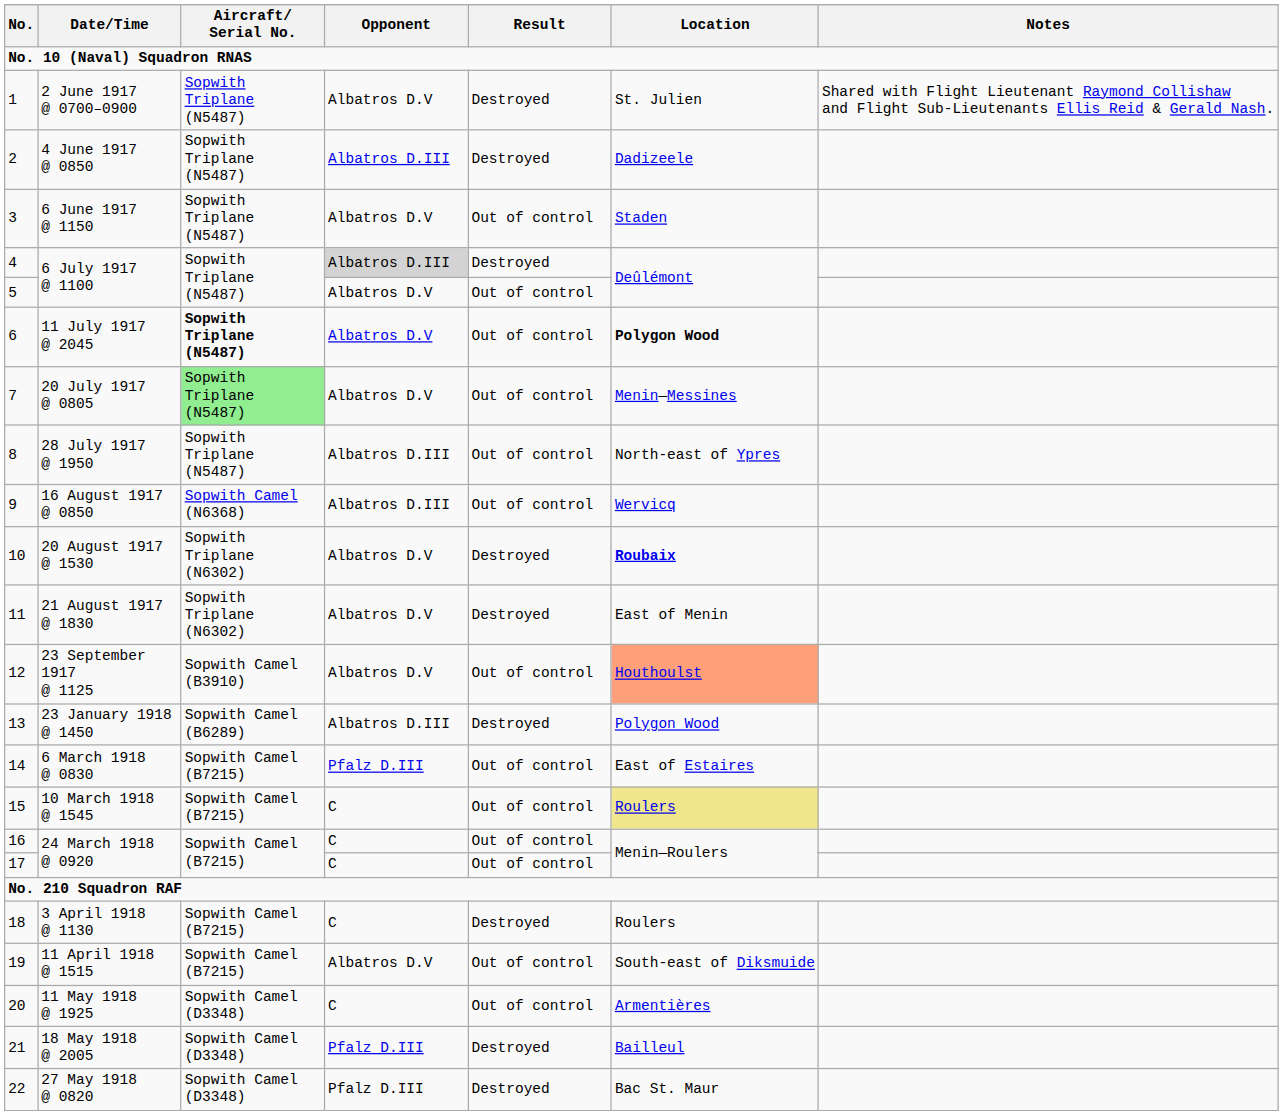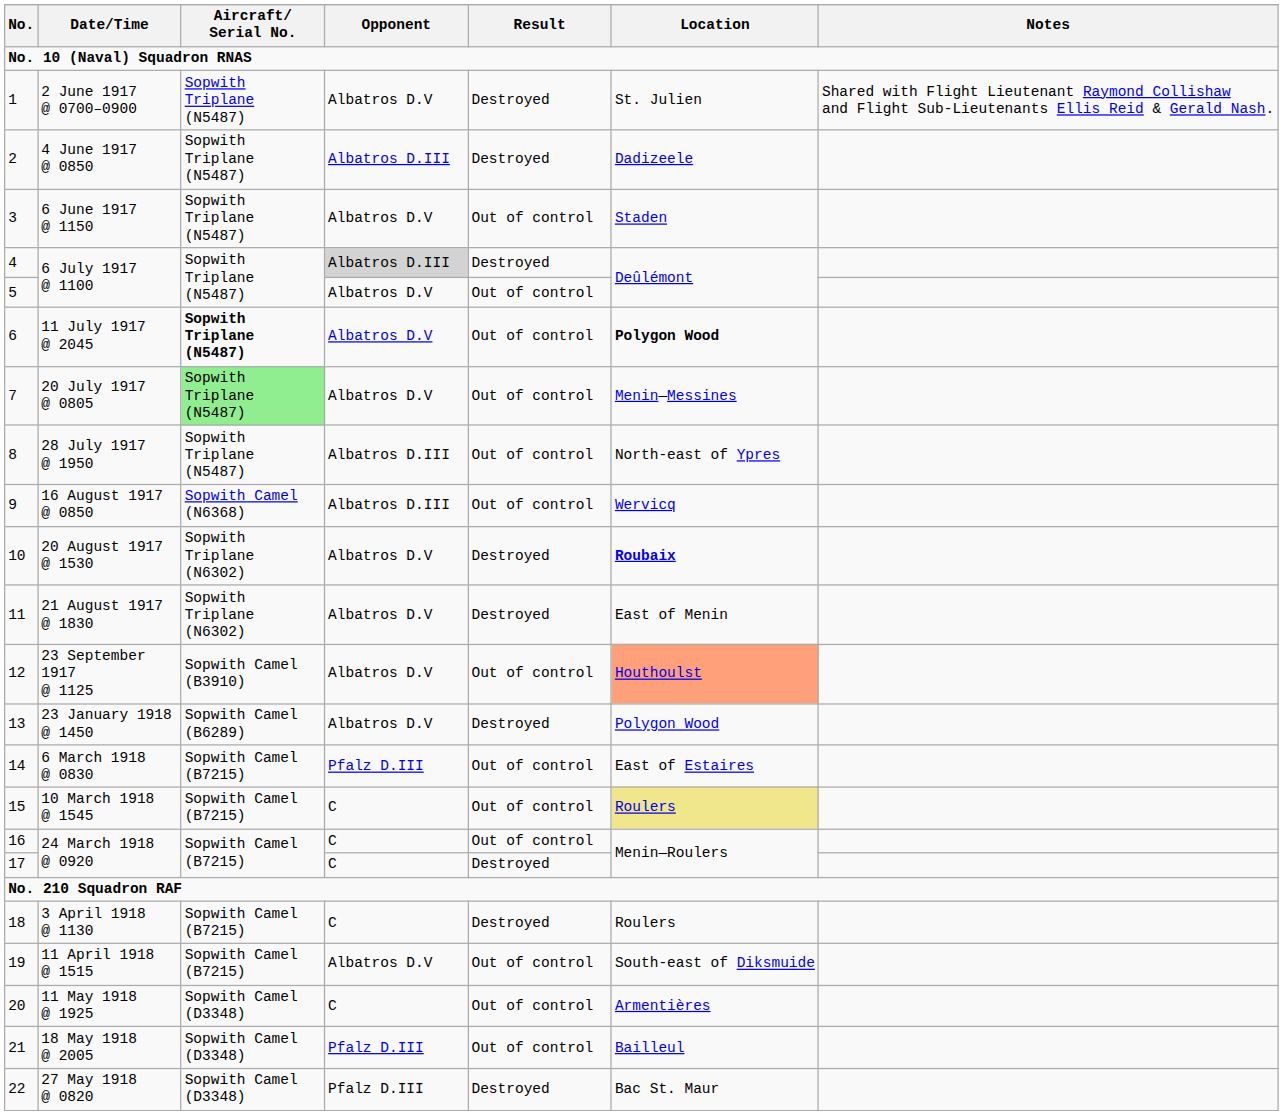 <table class="wikitable" style="font-size:90%;">
 <tr>
 </tr>
 <tr>
 <th>No.</th>
 <th width="110">Date/Time</th>
 <th width="110">Aircraft/<br>Serial No.</th>
 <th width="110">Opponent</th>
 <th width="110">Result</th>
 <th>Location</th>
 <th>Notes</th>
 </tr>
 <tr>
 <td colspan="7"><strong>No. 10 (Naval) Squadron RNAS</strong></td>
 </tr>
 <tr>
 <td>1</td>
 <td>2 June 1917<br>@ 0700–0900</td>
 <td><a href='#'>Sopwith Triplane</a><br>(N5487)</td>
 <td>Albatros D.V</td>
 <td>Destroyed</td>
 <td>St. Julien</td>
 <td>Shared with Flight Lieutenant <a href='#'>Raymond Collishaw</a><br>and Flight Sub-Lieutenants <a href='#'>Ellis Reid</a> & <a href='#'>Gerald Nash</a>.</td>
 </tr>
 <tr>
 <td>2</td>
 <td>4 June 1917<br>@ 0850</td>
 <td>Sopwith Triplane<br>(N5487)</td>
 <td><a href='#'>Albatros D.III</a></td>
 <td>Destroyed</td>
 <td><a href='#'>Dadizeele</a></td>
 <td></td>
 </tr>
 <tr>
 <td>3</td>
 <td>6 June 1917<br>@ 1150</td>
 <td>Sopwith Triplane<br>(N5487)</td>
 <td>Albatros D.V</td>
 <td>Out of control</td>
 <td><a href='#'>Staden</a></td>
 <td></td>
 </tr>
 <tr>
 <td>4</td>
 <td rowspan="2">6 July 1917<br>@ 1100</td>
 <td rowspan="2">Sopwith Triplane<br>(N5487)</td>
 <td style="background: lightgrey;">Albatros D.III</td>
 <td>Destroyed</td>
 <td rowspan="2"><a href='#'>Deûlémont</a></td>
 <td></td>
 </tr>
 <tr>
 <td>5</td>
 <td>Albatros D.V</td>
 <td>Out of control</td>
 </tr>
 <tr>
 <td>6</td>
 <td>11 July 1917<br>@ 2045</td>
 <td><strong>Sopwith Triplane<br>(N5487)</strong></td>
 <td><a href='#'>Albatros D.V</a></td>
 <td>Out of control</td>
 <td><strong>Polygon Wood</strong></td>
 <td></td>
 </tr>
 <tr>
 <td>7</td>
 <td>20 July 1917<br>@ 0805</td>
 <td style="background: lightgreen;">Sopwith Triplane<br>(N5487)</td>
 <td>Albatros D.V</td>
 <td>Out of control</td>
 <td><a href='#'>Menin</a>—<a href='#'>Messines</a></td>
 <td></td>
 </tr>
 <tr>
 <td>8</td>
 <td>28 July 1917<br>@ 1950</td>
 <td>Sopwith Triplane<br>(N5487)</td>
 <td>Albatros D.III</td>
 <td>Out of control</td>
 <td>North-east of <a href='#'>Ypres</a></td>
 <td></td>
 </tr>
 <tr>
 <td>9</td>
 <td>16 August 1917<br>@ 0850</td>
 <td><a href='#'>Sopwith Camel</a><br>(N6368)</td>
 <td>Albatros D.III</td>
 <td>Out of control</td>
 <td><a href='#'>Wervicq</a></td>
 <td></td>
 </tr>
 <tr>
 <td>10</td>
 <td>20 August 1917<br>@ 1530</td>
 <td>Sopwith Triplane<br>(N6302)</td>
 <td>Albatros D.V</td>
 <td>Destroyed</td>
 <td><strong><a href='#'>Roubaix</a></strong></td>
 <td></td>
 </tr>
 <tr>
 <td>11</td>
 <td>21 August 1917<br>@ 1830</td>
 <td>Sopwith Triplane<br>(N6302)</td>
 <td>Albatros D.V</td>
 <td>Destroyed</td>
 <td>East of Menin</td>
 <td></td>
 </tr>
 <tr>
 <td>12</td>
 <td>23 September 1917<br>@ 1125</td>
 <td>Sopwith Camel<br>(B3910)</td>
 <td>Albatros D.V</td>
 <td>Out of control</td>
 <td style="background: lightsalmon;"><a href='#'>Houthoulst</a></td>
 <td></td>
 </tr>
 <tr>
 <td>13</td>
 <td>23 January 1918<br>@ 1450</td>
 <td>Sopwith Camel<br>(B6289)</td>
-<td>Albatros D.III</td>
+<td>Albatros D.V</td>
 <td>Destroyed</td>
 <td><a href='#'>Polygon Wood</a></td>
 <td></td>
 </tr>
 <tr>
 <td>14</td>
 <td>6 March 1918<br>@ 0830</td>
 <td>Sopwith Camel<br>(B7215)</td>
 <td><a href='#'>Pfalz D.III</a></td>
 <td>Out of control</td>
 <td>East of <a href='#'>Estaires</a></td>
 <td></td>
 </tr>
 <tr>
 <td>15</td>
 <td>10 March 1918<br>@ 1545</td>
 <td>Sopwith Camel<br>(B7215)</td>
 <td>C</td>
 <td>Out of control</td>
 <td style="background: khaki;"><a href='#'>Roulers</a></td>
 <td></td>
 </tr>
 <tr>
 <td>16</td>
 <td rowspan="2">24 March 1918<br>@ 0920</td>
 <td rowspan="2">Sopwith Camel<br>(B7215)</td>
 <td>C</td>
 <td>Out of control</td>
 <td rowspan="2">Menin—Roulers</td>
 <td></td>
 </tr>
 <tr>
 <td>17</td>
 <td>C</td>
-<td>Out of control</td>
+<td>Destroyed</td>
 </tr>
 <tr>
 <td colspan="7"><strong>No. 210 Squadron RAF</strong></td>
 </tr>
 <tr>
 <td>18</td>
 <td>3 April 1918<br>@ 1130</td>
 <td>Sopwith Camel<br>(B7215)</td>
 <td>C</td>
 <td>Destroyed</td>
 <td>Roulers</td>
 <td></td>
 </tr>
 <tr>
 <td>19</td>
 <td>11 April 1918<br>@ 1515</td>
 <td>Sopwith Camel<br>(B7215)</td>
 <td>Albatros D.V</td>
 <td>Out of control</td>
 <td>South-east of <a href='#'>Diksmuide</a></td>
 <td></td>
 </tr>
 <tr>
 <td>20</td>
 <td>11 May 1918<br>@ 1925</td>
 <td>Sopwith Camel<br>(D3348)</td>
 <td>C</td>
 <td>Out of control</td>
 <td><a href='#'>Armentières</a></td>
 <td></td>
 </tr>
 <tr>
 <td>21</td>
 <td>18 May 1918<br>@ 2005</td>
 <td>Sopwith Camel<br>(D3348)</td>
 <td><a href='#'>Pfalz D.III</a></td>
-<td>Destroyed</td>
+<td>Out of control</td>
 <td><a href='#'>Bailleul</a></td>
 <td></td>
 </tr>
 <tr>
 <td>22</td>
 <td>27 May 1918<br>@ 0820</td>
 <td>Sopwith Camel<br>(D3348)</td>
 <td>Pfalz D.III</td>
 <td>Destroyed</td>
 <td>Bac St. Maur</td>
 <td></td>
 </tr>
 <tr>
 </tr>
 </table>
